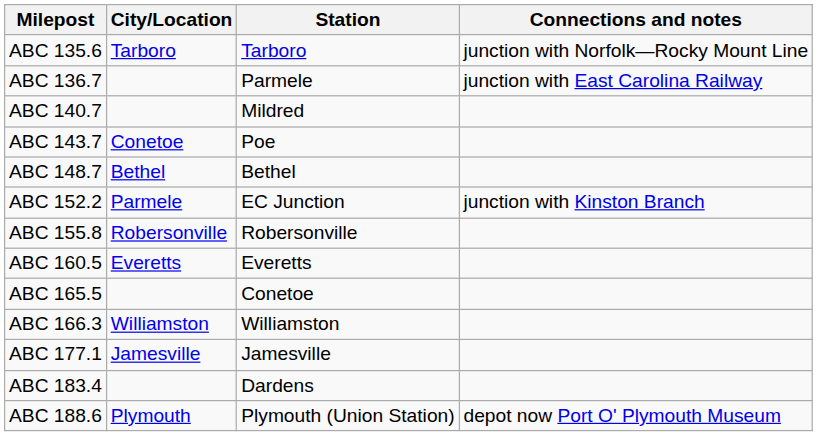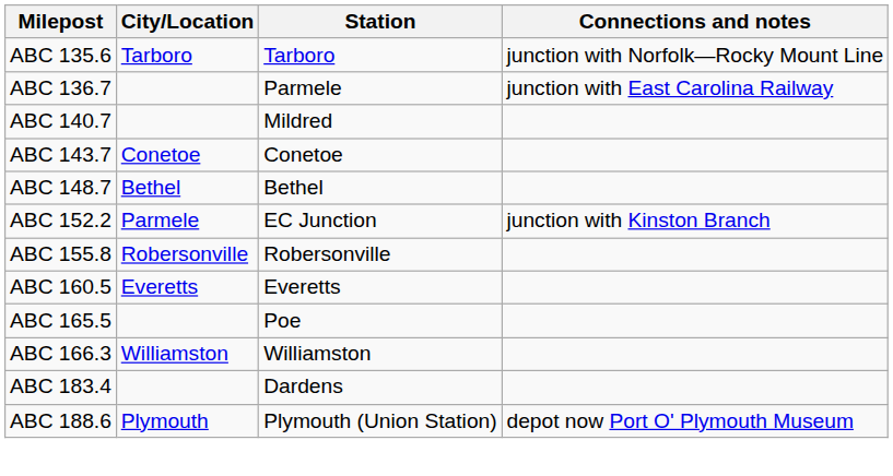 <table class="wikitable">
 <tr>
 <th>Milepost</th>
 <th>City/Location</th>
 <th>Station</th>
 <th>Connections and notes</th>
 </tr>
 <tr>
 <td>ABC 135.6</td>
 <td><a href='#'>Tarboro</a></td>
 <td><a href='#'>Tarboro</a></td>
 <td>junction with Norfolk—Rocky Mount Line</td>
 </tr>
 <tr>
 <td>ABC 136.7</td>
 <td></td>
 <td>Parmele</td>
 <td>junction with <a href='#'>East Carolina Railway</a></td>
 </tr>
 <tr>
 <td>ABC 140.7</td>
 <td></td>
 <td>Mildred</td>
 <td></td>
 </tr>
 <tr>
 <td>ABC 143.7</td>
 <td><a href='#'>Conetoe</a></td>
-<td>Poe</td>
+<td>Conetoe</td>
 <td></td>
 </tr>
 <tr>
 <td>ABC 148.7</td>
 <td><a href='#'>Bethel</a></td>
 <td>Bethel</td>
 <td></td>
 </tr>
 <tr>
 <td>ABC 152.2</td>
 <td><a href='#'>Parmele</a></td>
 <td>EC Junction</td>
 <td>junction with <a href='#'>Kinston Branch</a></td>
 </tr>
 <tr>
 <td>ABC 155.8</td>
 <td><a href='#'>Robersonville</a></td>
 <td>Robersonville</td>
 <td></td>
 </tr>
 <tr>
 <td>ABC 160.5</td>
 <td><a href='#'>Everetts</a></td>
 <td>Everetts</td>
 <td></td>
 </tr>
 <tr>
 <td>ABC 165.5</td>
 <td></td>
-<td>Conetoe</td>
+<td>Poe</td>
 <td></td>
 </tr>
 <tr>
 <td>ABC 166.3</td>
 <td><a href='#'>Williamston</a></td>
 <td>Williamston</td>
-<td></td>
-</tr>
-<tr>
-<td>ABC 177.1</td>
-<td><a href='#'>Jamesville</a></td>
-<td>Jamesville</td>
 <td></td>
 </tr>
 <tr>
 <td>ABC 183.4</td>
 <td></td>
 <td>Dardens</td>
 <td></td>
 </tr>
 <tr>
 <td>ABC 188.6</td>
 <td><a href='#'>Plymouth</a></td>
 <td>Plymouth (Union Station)</td>
 <td>depot now <a href='#'>Port O' Plymouth Museum</a></td>
 </tr>
 </table>
